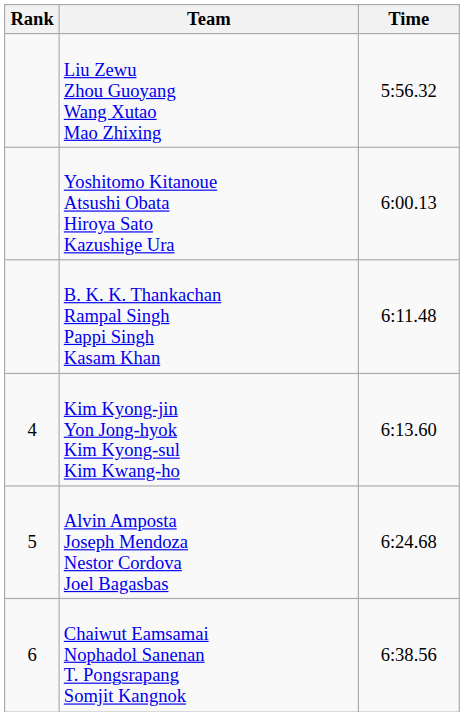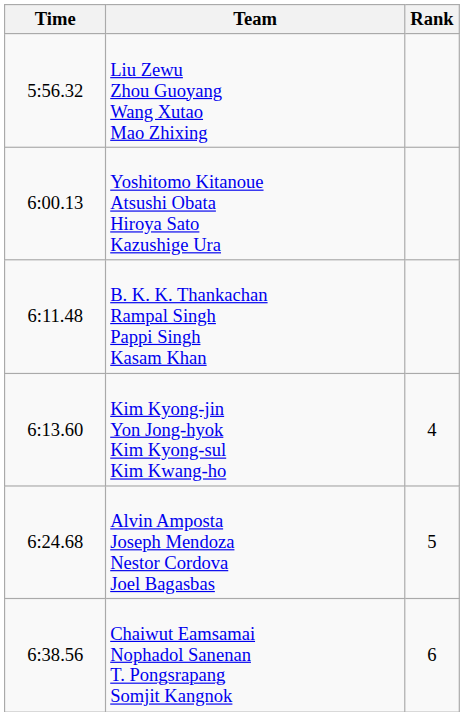 <table class=wikitable style="text-align:center">
 <tr>
+<th width=80>Time</th>
+<th width=250>Team</th>
 <th width=40>Rank</th>
-<th width=250>Team</th>
-<th width=80>Time</th>
 </tr>
 <tr>
+<td>5:56.32</td>
+<td align=left><br><a href='#'>Liu Zewu</a><br><a href='#'>Zhou Guoyang</a><br><a href='#'>Wang Xutao</a><br><a href='#'>Mao Zhixing</a></td>
 <td></td>
-<td align=left><br><a href='#'>Liu Zewu</a><br><a href='#'>Zhou Guoyang</a><br><a href='#'>Wang Xutao</a><br><a href='#'>Mao Zhixing</a></td>
-<td>5:56.32</td>
 </tr>
 <tr>
+<td>6:00.13</td>
+<td align=left><br><a href='#'>Yoshitomo Kitanoue</a><br><a href='#'>Atsushi Obata</a><br><a href='#'>Hiroya Sato</a><br><a href='#'>Kazushige Ura</a></td>
 <td></td>
-<td align=left><br><a href='#'>Yoshitomo Kitanoue</a><br><a href='#'>Atsushi Obata</a><br><a href='#'>Hiroya Sato</a><br><a href='#'>Kazushige Ura</a></td>
-<td>6:00.13</td>
 </tr>
 <tr>
+<td>6:11.48</td>
+<td align=left><br><a href='#'>B. K. K. Thankachan</a><br><a href='#'>Rampal Singh</a><br><a href='#'>Pappi Singh</a><br><a href='#'>Kasam Khan</a></td>
 <td></td>
-<td align=left><br><a href='#'>B. K. K. Thankachan</a><br><a href='#'>Rampal Singh</a><br><a href='#'>Pappi Singh</a><br><a href='#'>Kasam Khan</a></td>
-<td>6:11.48</td>
 </tr>
 <tr>
+<td>6:13.60</td>
+<td align=left><br><a href='#'>Kim Kyong-jin</a><br><a href='#'>Yon Jong-hyok</a><br><a href='#'>Kim Kyong-sul</a><br><a href='#'>Kim Kwang-ho</a></td>
 <td>4</td>
-<td align=left><br><a href='#'>Kim Kyong-jin</a><br><a href='#'>Yon Jong-hyok</a><br><a href='#'>Kim Kyong-sul</a><br><a href='#'>Kim Kwang-ho</a></td>
-<td>6:13.60</td>
 </tr>
 <tr>
+<td>6:24.68</td>
+<td align=left><br><a href='#'>Alvin Amposta</a><br><a href='#'>Joseph Mendoza</a><br><a href='#'>Nestor Cordova</a><br><a href='#'>Joel Bagasbas</a></td>
 <td>5</td>
-<td align=left><br><a href='#'>Alvin Amposta</a><br><a href='#'>Joseph Mendoza</a><br><a href='#'>Nestor Cordova</a><br><a href='#'>Joel Bagasbas</a></td>
-<td>6:24.68</td>
 </tr>
 <tr>
+<td>6:38.56</td>
+<td align=left><br><a href='#'>Chaiwut Eamsamai</a><br><a href='#'>Nophadol Sanenan</a><br><a href='#'>T. Pongsrapang</a><br><a href='#'>Somjit Kangnok</a></td>
 <td>6</td>
-<td align=left><br><a href='#'>Chaiwut Eamsamai</a><br><a href='#'>Nophadol Sanenan</a><br><a href='#'>T. Pongsrapang</a><br><a href='#'>Somjit Kangnok</a></td>
-<td>6:38.56</td>
 </tr>
 </table>
